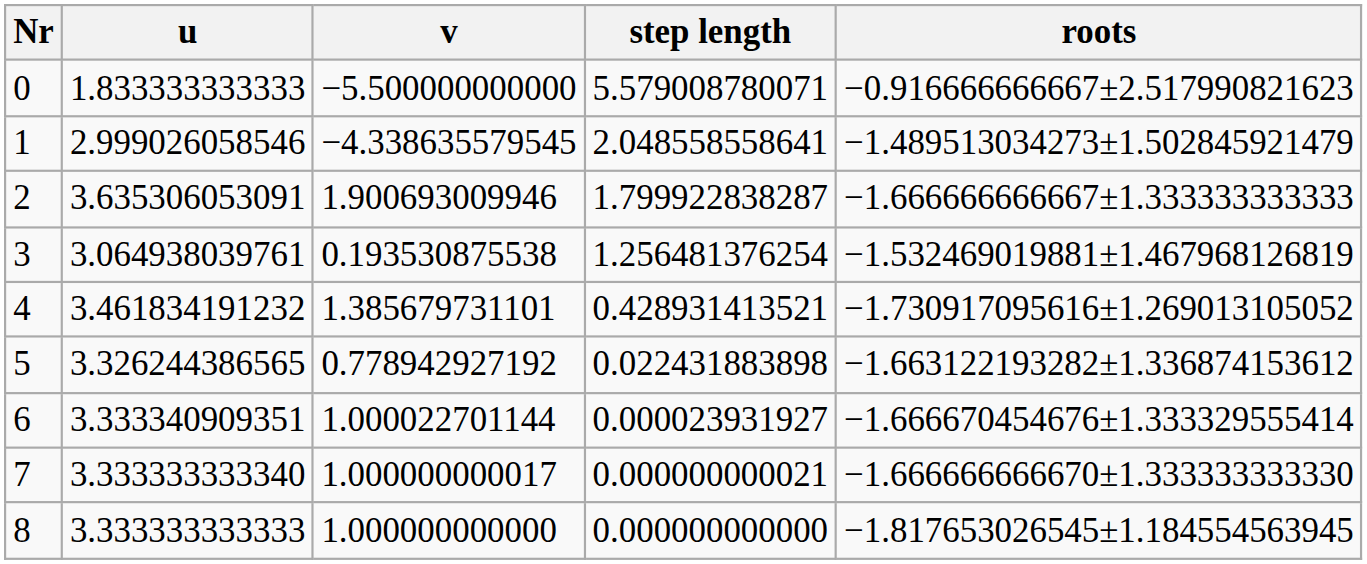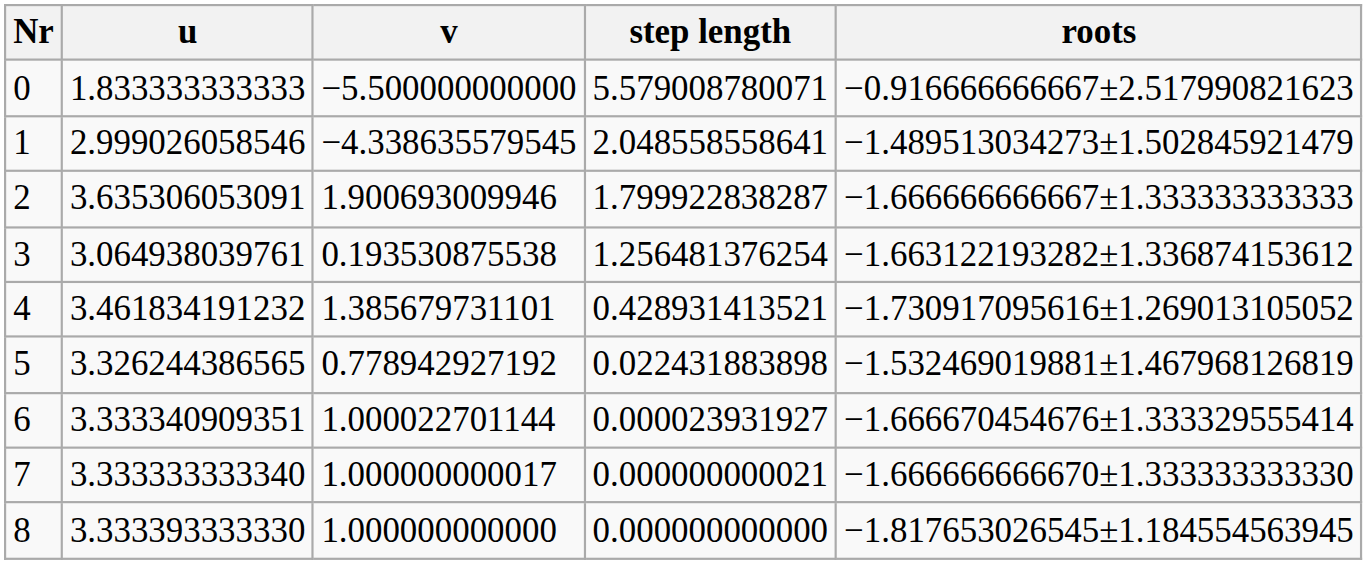 <table class="wikitable" border="1">
 <tr>
 <th>Nr</th>
 <th>u</th>
 <th>v</th>
 <th>step length</th>
 <th>roots</th>
 </tr>
 <tr>
 <td>0</td>
 <td>1.833333333333</td>
 <td>−5.500000000000</td>
 <td>5.579008780071</td>
 <td>−0.916666666667±2.517990821623</td>
 </tr>
 <tr>
 <td>1</td>
 <td>2.999026058546</td>
 <td>−4.338635579545</td>
 <td>2.048558558641</td>
 <td>−1.489513034273±1.502845921479</td>
 </tr>
 <tr>
 <td>2</td>
 <td>3.635306053091</td>
 <td>1.900693009946</td>
 <td>1.799922838287</td>
 <td>−1.666666666667±1.333333333333</td>
 </tr>
 <tr>
 <td>3</td>
 <td>3.064938039761</td>
 <td>0.193530875538</td>
 <td>1.256481376254</td>
-<td>−1.532469019881±1.467968126819</td>
+<td>−1.663122193282±1.336874153612</td>
 </tr>
 <tr>
 <td>4</td>
 <td>3.461834191232</td>
 <td>1.385679731101</td>
 <td>0.428931413521</td>
 <td>−1.730917095616±1.269013105052</td>
 </tr>
 <tr --->
 <td>5</td>
 <td>3.326244386565</td>
 <td>0.778942927192</td>
 <td>0.022431883898</td>
-<td>−1.663122193282±1.336874153612</td>
+<td>−1.532469019881±1.467968126819</td>
 </tr>
 <tr --->
 <td>6</td>
 <td>3.333340909351</td>
 <td>1.000022701144</td>
 <td>0.000023931927</td>
 <td>−1.666670454676±1.333329555414</td>
 </tr>
 <tr --->
 <td>7</td>
 <td>3.333333333340</td>
 <td>1.000000000017</td>
 <td>0.000000000021</td>
 <td>−1.666666666670±1.333333333330</td>
 </tr>
 <tr --->
 <td>8</td>
-<td>3.333333333333</td>
+<td>3.333393333330</td>
 <td>1.000000000000</td>
 <td>0.000000000000</td>
 <td>−1.817653026545±1.184554563945</td>
 </tr>
 </table>
